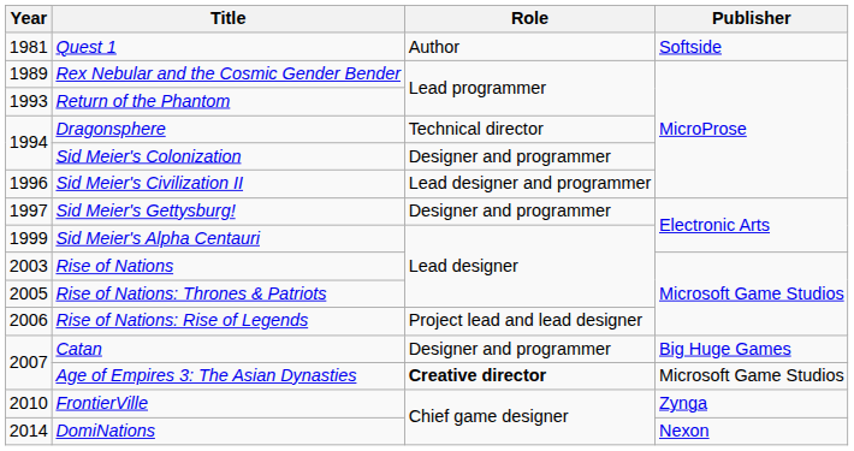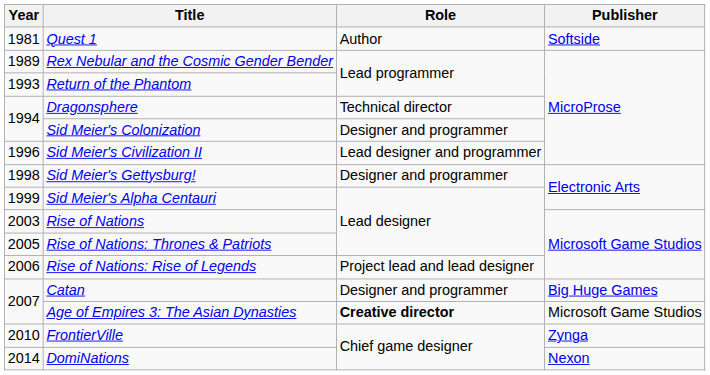 <table class="wikitable sortable">
 <tr>
 <th>Year</th>
 <th>Title</th>
 <th>Role</th>
 <th>Publisher</th>
 </tr>
 <tr>
 <td>1981</td>
 <td><em><a href='#'>Quest 1</a></em></td>
 <td>Author</td>
 <td><a href='#'>Softside</a></td>
 </tr>
 <tr>
 <td>1989</td>
 <td><em><a href='#'>Rex Nebular and the Cosmic Gender Bender</a></em></td>
 <td rowspan=2>Lead programmer</td>
 <td rowspan=5><a href='#'>MicroProse</a></td>
 </tr>
 <tr>
 <td>1993</td>
 <td><em><a href='#'>Return of the Phantom</a></em></td>
 </tr>
 <tr>
 <td rowspan=2>1994</td>
 <td><em><a href='#'>Dragonsphere</a></em></td>
 <td>Technical director</td>
 </tr>
 <tr>
 <td><em><a href='#'>Sid Meier's Colonization</a></em></td>
 <td>Designer and programmer</td>
 </tr>
 <tr>
 <td>1996</td>
 <td><em><a href='#'>Sid Meier's Civilization II</a></em></td>
 <td>Lead designer and programmer</td>
 </tr>
 <tr>
-<td>1997</td>
+<td>1998</td>
 <td><em><a href='#'>Sid Meier's Gettysburg!</a></em></td>
 <td>Designer and programmer</td>
 <td rowspan=2><a href='#'>Electronic Arts</a></td>
 </tr>
 <tr>
 <td>1999</td>
 <td><em><a href='#'>Sid Meier's Alpha Centauri</a></em></td>
 <td rowspan=3>Lead designer</td>
 </tr>
 <tr>
 <td>2003</td>
 <td><em><a href='#'>Rise of Nations</a></em></td>
 <td rowspan=3><a href='#'>Microsoft Game Studios</a></td>
 </tr>
 <tr>
 <td>2005</td>
 <td><em><a href='#'>Rise of Nations: Thrones & Patriots</a></em></td>
 </tr>
 <tr>
 <td>2006</td>
 <td><em><a href='#'>Rise of Nations: Rise of Legends</a></em></td>
 <td>Project lead and lead designer</td>
 </tr>
 <tr>
 <td rowspan=2>2007</td>
 <td><em><a href='#'>Catan</a></em></td>
 <td>Designer and programmer</td>
 <td><a href='#'>Big Huge Games</a></td>
 </tr>
 <tr>
 <td><em><a href='#'>Age of Empires 3: The Asian Dynasties</a></em></td>
 <td><strong>Creative director</strong></td>
 <td>Microsoft Game Studios</td>
 </tr>
 <tr>
 <td>2010</td>
 <td><em><a href='#'>FrontierVille</a></em></td>
 <td rowspan=2>Chief game designer</td>
 <td><a href='#'>Zynga</a></td>
 </tr>
 <tr>
 <td>2014</td>
 <td><em><a href='#'>DomiNations</a></em></td>
 <td><a href='#'>Nexon</a></td>
 </tr>
 </table>
